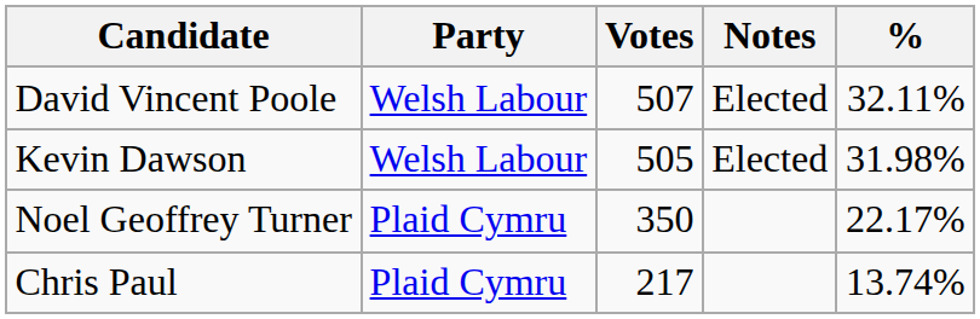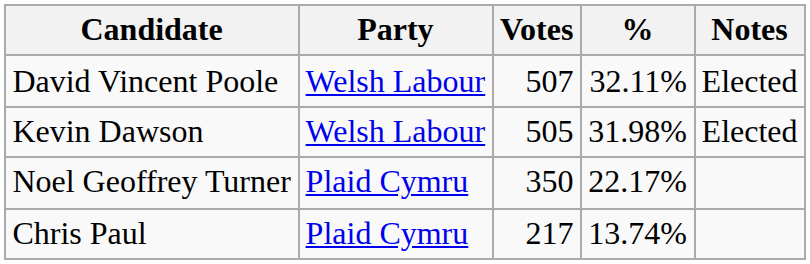 <table class=wikitable style=text-align:right>
 <tr>
 <th>Candidate</th>
 <th>Party</th>
 <th>Votes</th>
+<th>%</th>
 <th>Notes</th>
-<th>%</th>
 </tr>
 <tr>
 <td align=left>David Vincent Poole</td>
 <td align=left><a href='#'>Welsh Labour</a></td>
 <td>507</td>
+<td>32.11%</td>
 <td align=left>Elected</td>
-<td>32.11%</td>
 </tr>
 <tr>
 <td align=left>Kevin Dawson</td>
 <td align=left><a href='#'>Welsh Labour</a></td>
 <td>505</td>
+<td>31.98%</td>
 <td align=left>Elected</td>
-<td>31.98%</td>
 </tr>
 <tr>
 <td align=left>Noel Geoffrey Turner</td>
 <td align=left><a href='#'>Plaid Cymru</a></td>
 <td>350</td>
+<td>22.17%</td>
 <td></td>
-<td>22.17%</td>
 </tr>
 <tr>
 <td align=left>Chris Paul</td>
 <td align=left><a href='#'>Plaid Cymru</a></td>
 <td>217</td>
+<td>13.74%</td>
 <td></td>
-<td>13.74%</td>
 </tr>
 </table>
